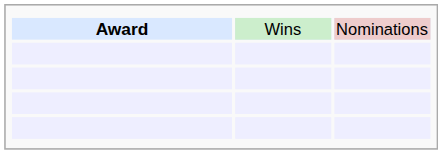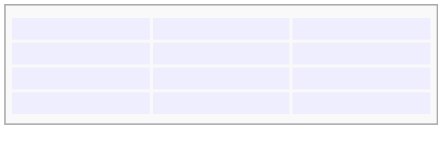 <table class="infobox" style="width: 25em; text-align: left; font-size: 70%; vertical-align: middle;">
 <tr>
 <td colspan="3" style="text-align:center;"></td>
-</tr>
-<tr bgcolor=#D9E8FF style="text-align:center;">
-<th style="vertical-align: middle;">Award</th>
-<td style="background:#cceecc; font-size:8pt;" width="60px">Wins</td>
-<td style="background:#eecccc; font-size:8pt;" width="60px">Nominations</td>
 </tr>
 <tr bgcolor=#eeeeff>
 <td align="center"><br></td>
 <td></td>
 <td></td>
 </tr>
 <tr bgcolor=#eeeeff>
 <td align="center"><br></td>
 <td></td>
 <td></td>
 </tr>
 <tr bgcolor=#eeeeff>
 <td align="center"><br></td>
 <td></td>
 <td></td>
 </tr>
 <tr bgcolor=#eeeeff>
 <td align="center"><br></td>
 <td></td>
 <td></td>
 </tr>
 <tr>
 </tr>
 </table>
